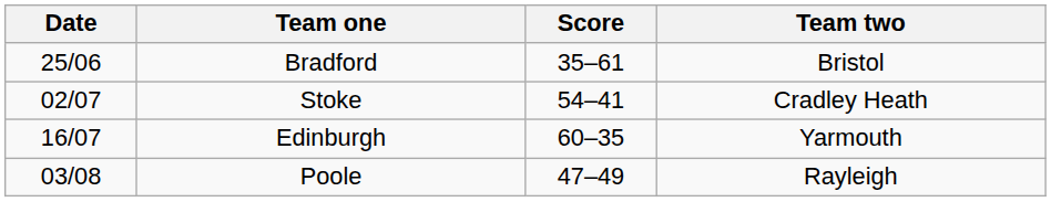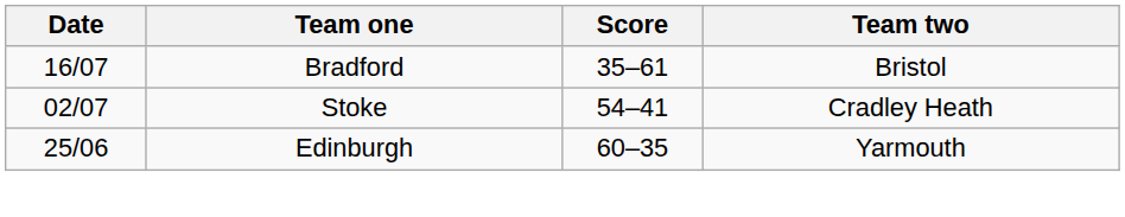 <table class="wikitable" style="text-align: center">
 <tr>
 <th width=80>Date</th>
 <th width=250>Team one</th>
 <th width=80>Score</th>
 <th width=250>Team two</th>
 </tr>
 <tr>
-<td>25/06</td>
+<td>16/07</td>
 <td>Bradford</td>
 <td>35–61</td>
 <td>Bristol</td>
 </tr>
 <tr>
 <td>02/07</td>
 <td>Stoke</td>
 <td>54–41</td>
 <td>Cradley Heath</td>
 </tr>
 <tr>
-<td>16/07</td>
+<td>25/06</td>
 <td>Edinburgh</td>
 <td>60–35</td>
 <td>Yarmouth</td>
 </tr>
-<tr>
-<td>03/08</td>
-<td>Poole</td>
-<td>47–49</td>
-<td>Rayleigh</td>
-</tr>
 </table>
